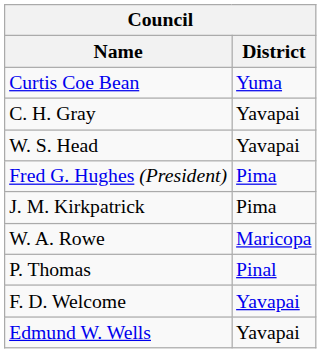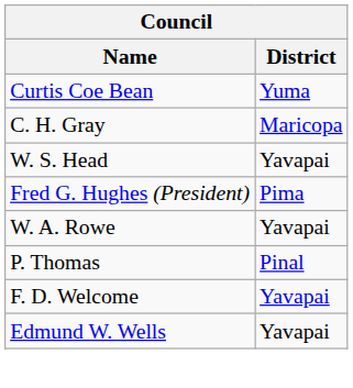 <table class="wikitable">
 <tr>
 <th colspan="2">Council</th>
 </tr>
 <tr>
 <th>Name</th>
 <th>District</th>
 </tr>
 <tr>
 <td><a href='#'>Curtis Coe Bean</a></td>
 <td><a href='#'>Yuma</a></td>
 </tr>
 <tr>
 <td>C. H. Gray</td>
-<td>Yavapai</td>
+<td><a href='#'>Maricopa</a></td>
 </tr>
 <tr>
 <td>W. S. Head</td>
 <td>Yavapai</td>
 </tr>
 <tr>
 <td><a href='#'>Fred G. Hughes</a> <em>(President)</em></td>
 <td><a href='#'>Pima</a></td>
 </tr>
 <tr>
-<td>J. M. Kirkpatrick</td>
-<td>Pima</td>
-</tr>
-<tr>
 <td>W. A. Rowe</td>
-<td><a href='#'>Maricopa</a></td>
+<td>Yavapai</td>
 </tr>
 <tr>
 <td>P. Thomas</td>
 <td><a href='#'>Pinal</a></td>
 </tr>
 <tr>
 <td>F. D. Welcome</td>
 <td><a href='#'>Yavapai</a></td>
 </tr>
 <tr>
 <td><a href='#'>Edmund W. Wells</a></td>
 <td>Yavapai</td>
 </tr>
 </table>
